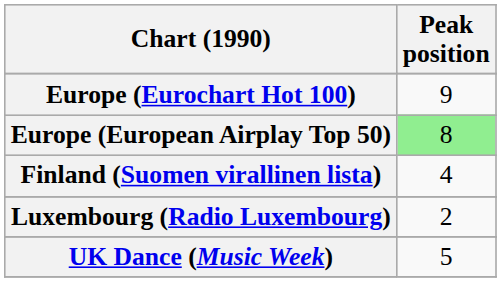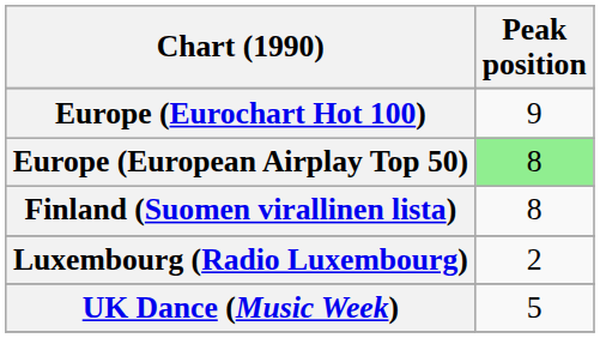 <table class="wikitable sortable plainrowheaders" style="text-align:center">
 <tr>
 <th>Chart (1990)</th>
 <th>Peak<br>position</th>
 </tr>
 <tr>
 </tr>
 <tr>
 </tr>
 <tr>
 <th scope="row">Europe (<a href='#'>Eurochart Hot 100</a>)</th>
 <td>9</td>
 </tr>
 <tr>
 <th scope="row">Europe (European Airplay Top 50)</th>
 <td style="background: lightgreen;">8</td>
 </tr>
 <tr>
 <th scope="row">Finland (<a href='#'>Suomen virallinen lista</a>)</th>
-<td>4</td>
+<td>8</td>
 </tr>
 <tr>
 </tr>
 <tr>
 </tr>
 <tr>
 <th scope="row">Luxembourg (<a href='#'>Radio Luxembourg</a>)</th>
 <td align="center">2</td>
 </tr>
 <tr>
 </tr>
 <tr>
 </tr>
 <tr>
 </tr>
 <tr>
 </tr>
 <tr>
 </tr>
 <tr>
 <th scope="row"><a href='#'>UK Dance</a> (<em><a href='#'>Music Week</a></em>)</th>
 <td>5</td>
 </tr>
 <tr>
 </tr>
 </table>
